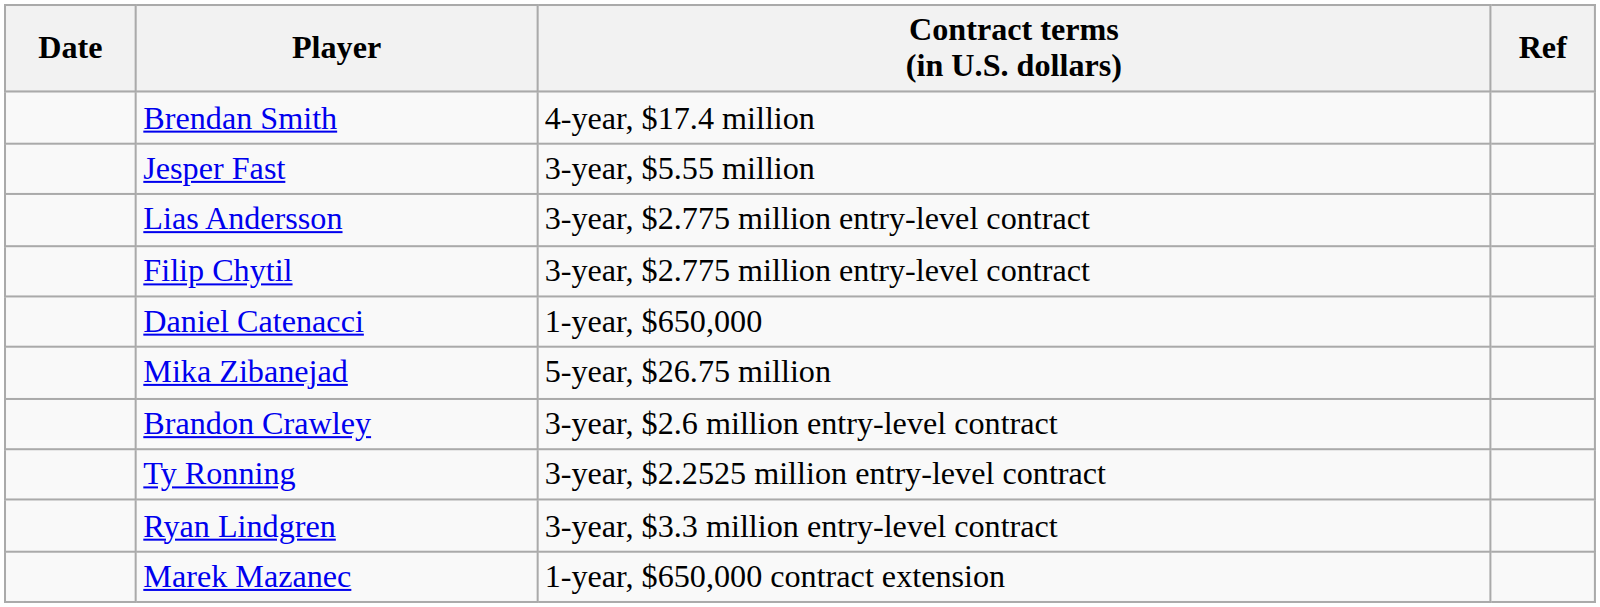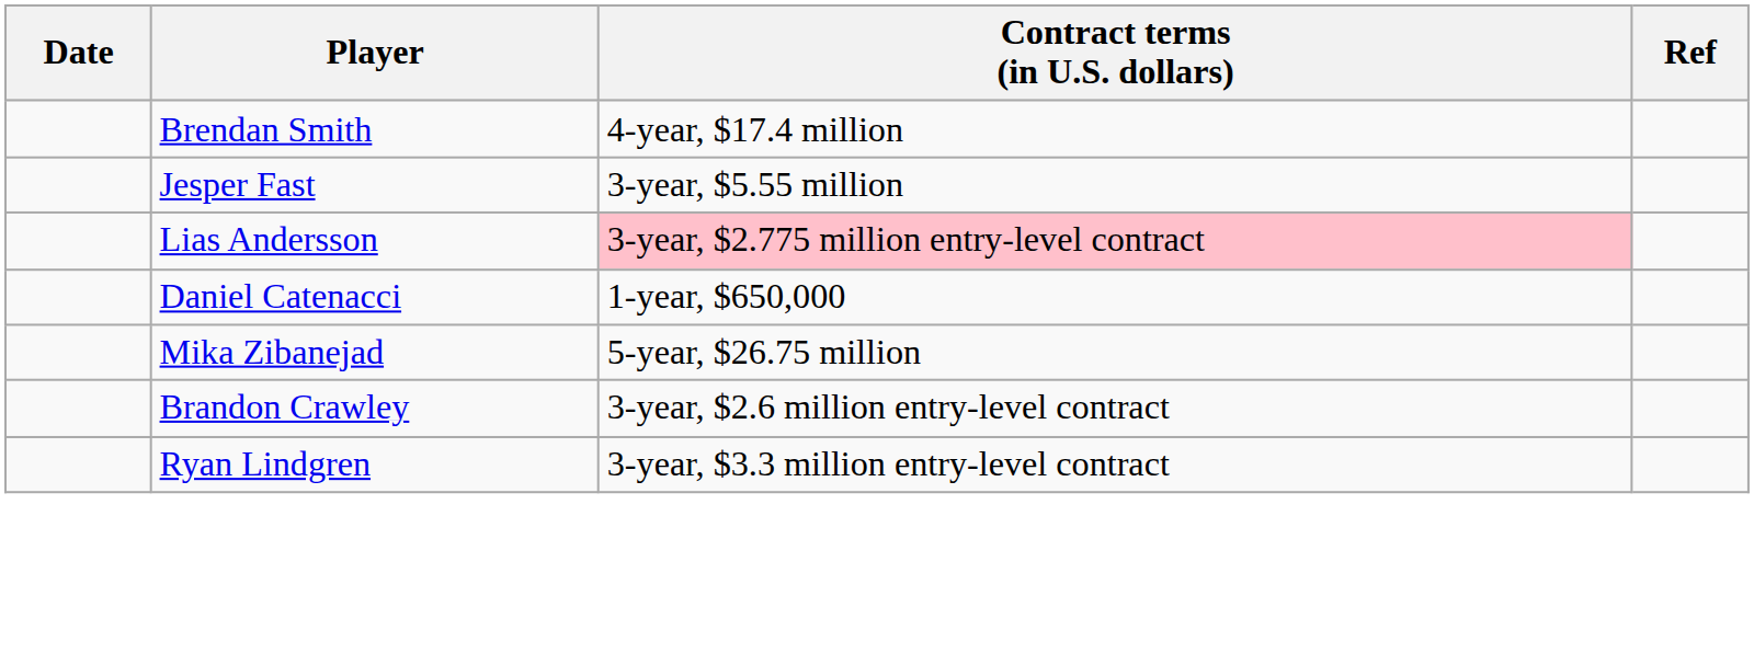 <table class="wikitable" style="width:50%;">
 <tr style="background:#ddd; text-align:center;">
 <th>Date</th>
 <th>Player</th>
 <th>Contract terms<br>(in U.S. dollars)</th>
 <th>Ref</th>
 </tr>
 <tr>
 <td></td>
 <td><a href='#'>Brendan Smith</a></td>
 <td>4-year, $17.4 million</td>
 <td></td>
 </tr>
 <tr>
 <td></td>
 <td><a href='#'>Jesper Fast</a></td>
 <td>3-year, $5.55 million</td>
 <td></td>
 </tr>
 <tr>
 <td></td>
 <td><a href='#'>Lias Andersson</a></td>
-<td>3-year, $2.775 million entry-level contract</td>
-<td></td>
-</tr>
-<tr>
-<td></td>
-<td><a href='#'>Filip Chytil</a></td>
-<td>3-year, $2.775 million entry-level contract</td>
+<td style="background: pink;">3-year, $2.775 million entry-level contract</td>
 <td></td>
 </tr>
 <tr>
 <td></td>
 <td><a href='#'>Daniel Catenacci</a></td>
 <td>1-year, $650,000</td>
 <td></td>
 </tr>
 <tr>
 <td></td>
 <td><a href='#'>Mika Zibanejad</a></td>
 <td>5-year, $26.75 million</td>
 <td></td>
 </tr>
 <tr>
 <td></td>
 <td><a href='#'>Brandon Crawley</a></td>
 <td>3-year, $2.6 million entry-level contract</td>
 <td></td>
 </tr>
 <tr>
 <td></td>
-<td><a href='#'>Ty Ronning</a></td>
-<td>3-year, $2.2525 million entry-level contract</td>
-<td></td>
-</tr>
-<tr>
-<td></td>
 <td><a href='#'>Ryan Lindgren</a></td>
 <td>3-year, $3.3 million entry-level contract</td>
 <td></td>
 </tr>
-<tr>
-<td></td>
-<td><a href='#'>Marek Mazanec</a></td>
-<td>1-year, $650,000 contract extension</td>
-<td></td>
-</tr>
 </table>
